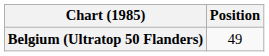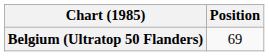 <table class="wikitable plainrowheaders" style="text-align:center">
 <tr>
 <th scope="col">Chart (1985)</th>
 <th scope="col">Position</th>
 </tr>
 <tr>
 <th scope="row">Belgium (Ultratop 50 Flanders)</th>
-<td>49</td>
+<td>69</td>
 </tr>
 </table>
